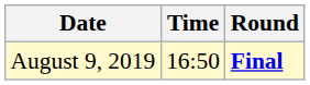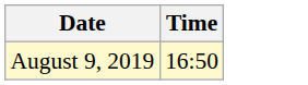 <table class="wikitable">
 <tr>
 <th>Date</th>
 <th>Time</th>
-<th>Round</th>
 </tr>
 <tr style=background:lemonchiffon>
 <td>August 9, 2019</td>
 <td>16:50</td>
-<td><strong><a href='#'>Final</a></strong></td>
 </tr>
 </table>
